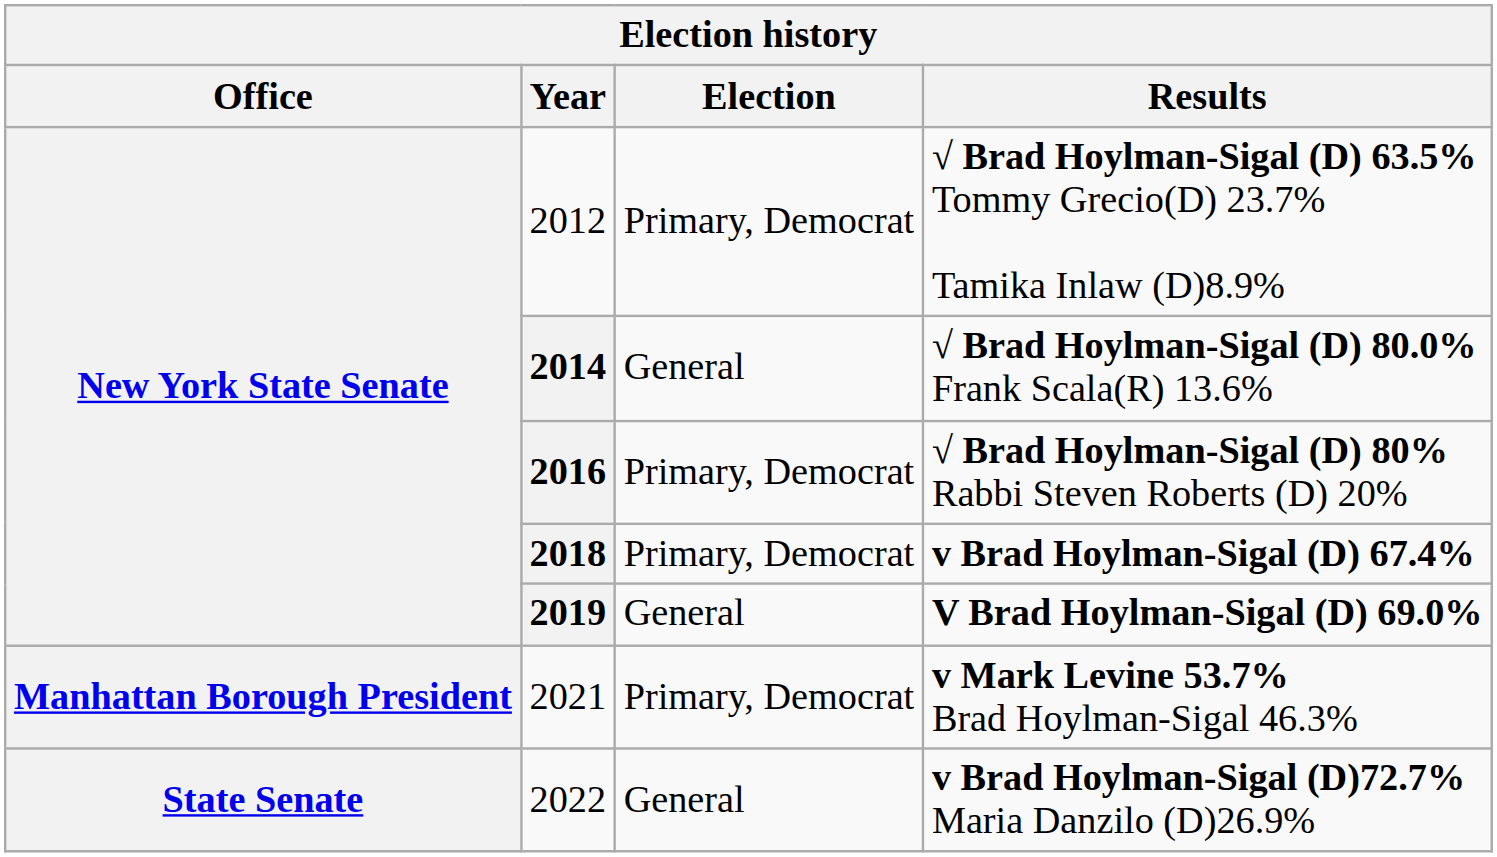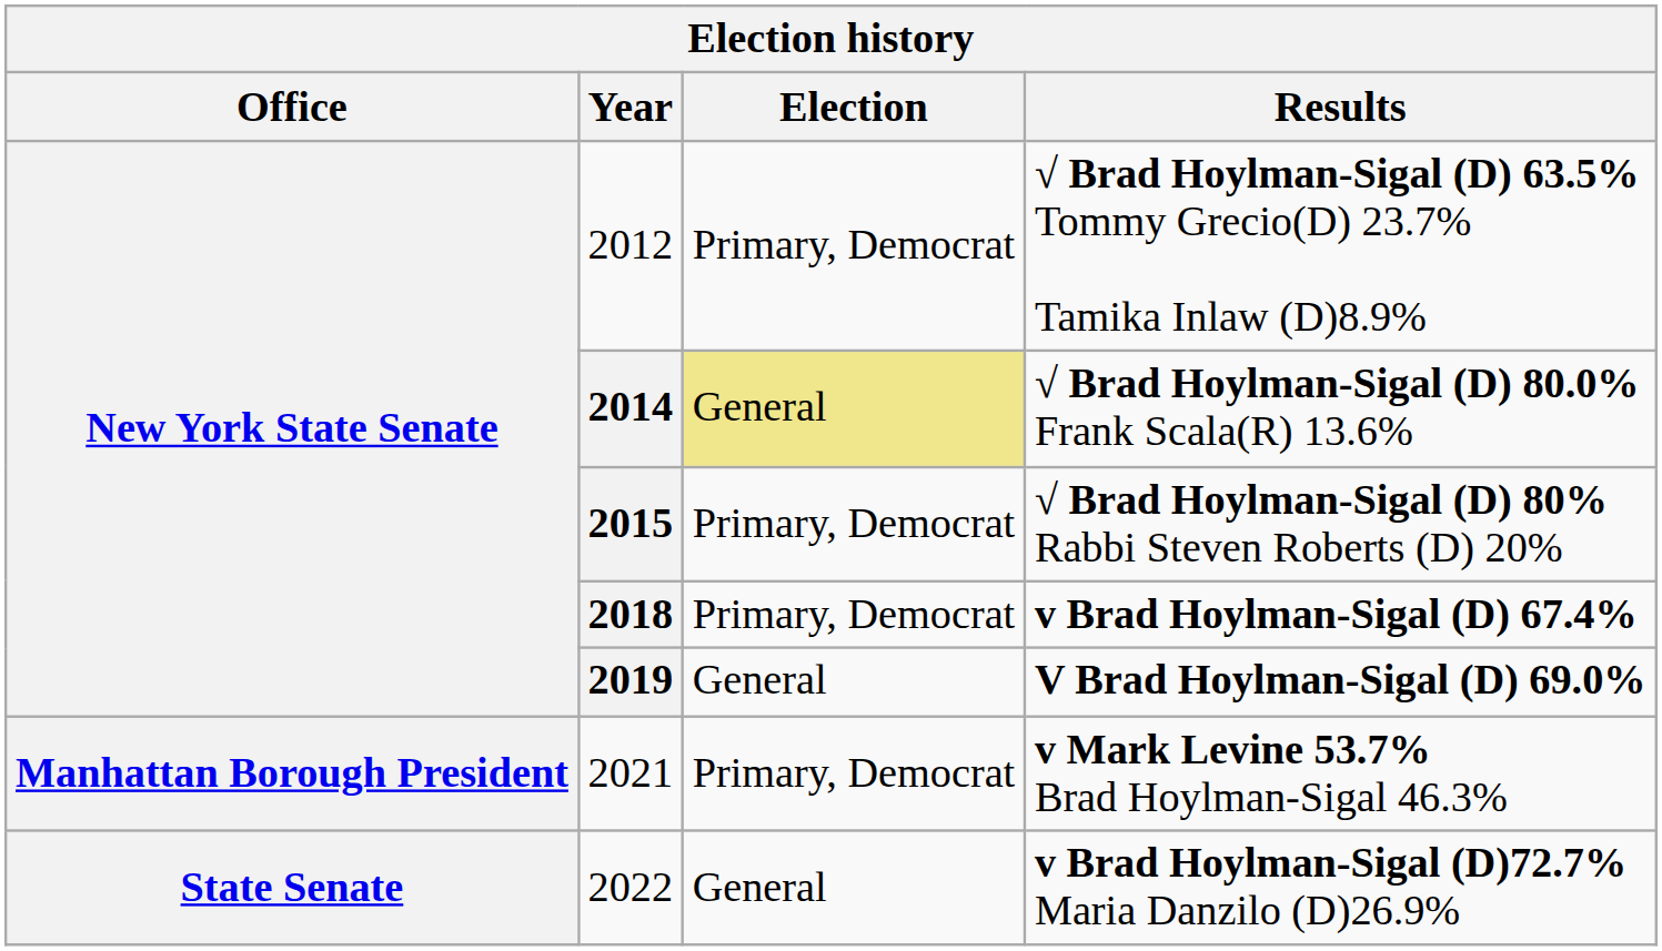 <table class="wikitable collapsible">
 <tr valign=bottom>
 <th colspan=4>Election history</th>
 </tr>
 <tr valign=bottom>
 <th>Office</th>
 <th>Year</th>
 <th>Election</th>
 <th>Results</th>
 </tr>
 <tr>
 <th rowspan="5"><a href='#'>New York State Senate</a></th>
 <td rowspan="1">2012</td>
 <td>Primary, Democrat</td>
 <td><strong>√ Brad Hoylman-Sigal (D) 63.5%</strong><br>Tommy Grecio(D) 23.7%<br> <br>Tamika Inlaw (D)8.9%</td>
 </tr>
 <tr>
 <th>2014</th>
-<td>General</td>
+<td style="background: khaki;">General</td>
 <td><strong>√ Brad Hoylman-Sigal (D) 80.0%</strong><br>Frank Scala(R) 13.6%</td>
 </tr>
 <tr>
-<th>2016</th>
+<th>2015</th>
 <td>Primary, Democrat</td>
 <td><strong>√ Brad Hoylman-Sigal (D) 80%</strong><br>Rabbi Steven Roberts (D) 20%</td>
 </tr>
 <tr>
 <th>2018</th>
 <td>Primary, Democrat</td>
 <td><strong>v Brad Hoylman-Sigal (D) 67.4%</strong></td>
 </tr>
 <tr>
 <th>2019</th>
 <td>General</td>
 <td><strong>V Brad Hoylman-Sigal (D) 69.0%</strong></td>
 </tr>
 <tr>
 <th><a href='#'>Manhattan Borough President</a></th>
 <td>2021</td>
 <td>Primary, Democrat</td>
 <td><strong>v Mark Levine 53.7%</strong><br>Brad Hoylman-Sigal 46.3%<br></td>
 </tr>
 <tr>
 <th><a href='#'>State Senate</a></th>
 <td>2022</td>
 <td>General</td>
 <td><strong>v Brad Hoylman-Sigal (D)72.7%</strong><br>Maria Danzilo (D)26.9%<br></td>
 </tr>
 </table>
